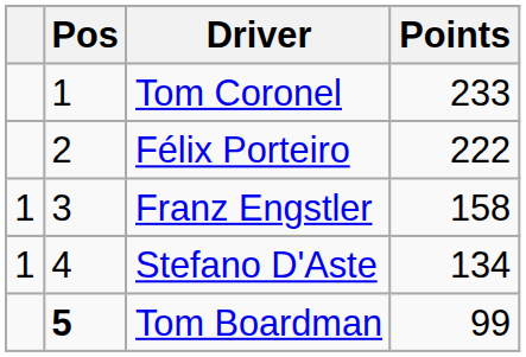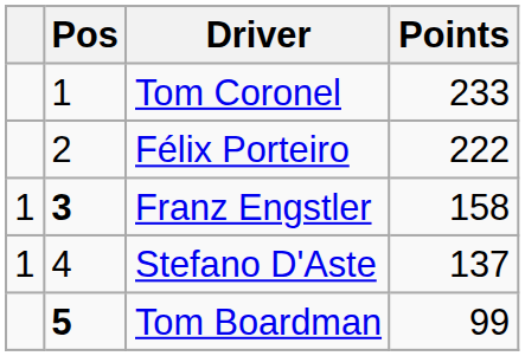 <table class="wikitable" style="font-size: 95%;">
 <tr>
 <th></th>
 <th>Pos</th>
 <th>Driver</th>
 <th>Points</th>
 </tr>
 <tr>
 <td align="left"></td>
 <td>1</td>
 <td> <a href='#'>Tom Coronel</a></td>
 <td align="right">233</td>
 </tr>
 <tr>
 <td align="left"></td>
 <td>2</td>
 <td> <a href='#'>Félix Porteiro</a></td>
 <td align="right">222</td>
 </tr>
 <tr>
 <td align="left"> 1</td>
-<td>3</td>
+<td><strong>3</strong></td>
 <td> <a href='#'>Franz Engstler</a></td>
 <td align="right">158</td>
 </tr>
 <tr>
 <td align="left"> 1</td>
 <td>4</td>
 <td> <a href='#'>Stefano D'Aste</a></td>
-<td align="right">134</td>
+<td align="right">137</td>
 </tr>
 <tr>
 <td align="left"></td>
 <td><strong>5</strong></td>
 <td> <a href='#'>Tom Boardman</a></td>
 <td align="right">99</td>
 </tr>
 </table>
